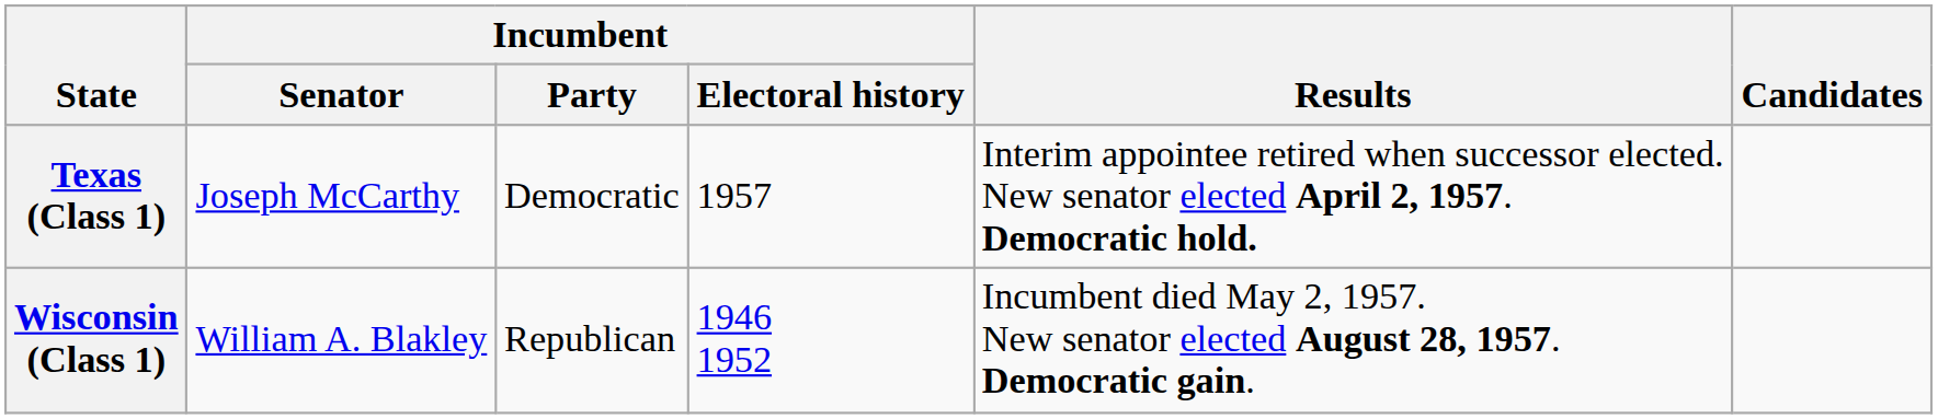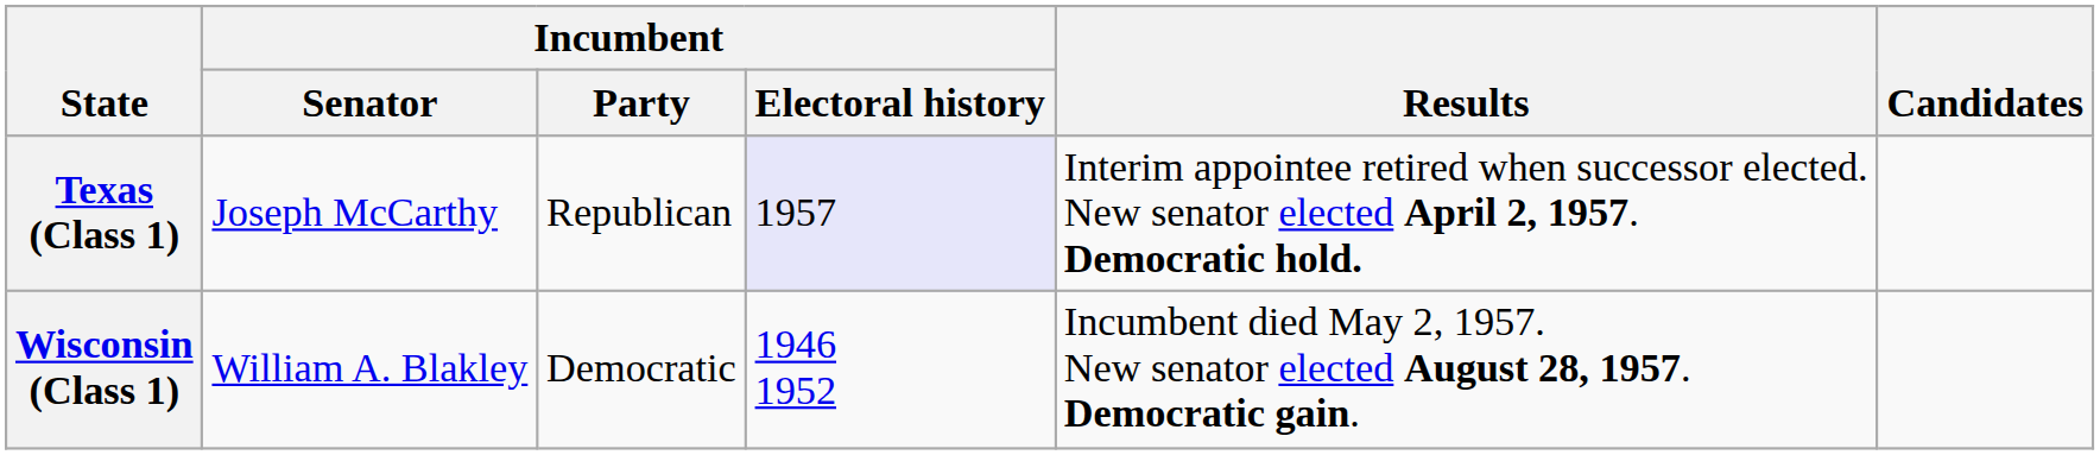 <table class=wikitable>
 <tr valign=bottom>
 <th rowspan=2>State</th>
 <th colspan=3>Incumbent</th>
 <th rowspan=2>Results</th>
 <th rowspan=2>Candidates</th>
 </tr>
 <tr>
 <th>Senator</th>
 <th>Party</th>
 <th>Electoral history</th>
 </tr>
 <tr>
 <th><a href='#'>Texas</a><br>(Class 1)</th>
 <td><a href='#'>Joseph McCarthy</a></td>
-<td>Democratic</td>
-<td nowrap>1957 </td>
+<td>Republican</td>
+<td nowrap style="background: lavender;">1957 </td>
 <td>Interim appointee retired when successor elected.<br>New senator <a href='#'>elected</a> <strong>April 2, 1957</strong>.<br><strong>Democratic hold.</strong></td>
 <td nowrap></td>
 </tr>
 <tr>
 <th><a href='#'>Wisconsin</a><br>(Class 1)</th>
 <td><a href='#'>William A. Blakley</a></td>
-<td>Republican</td>
+<td>Democratic</td>
 <td nowrap><a href='#'>1946</a><br><a href='#'>1952</a></td>
 <td>Incumbent died May 2, 1957.<br>New senator <a href='#'>elected</a> <strong>August 28, 1957</strong>.<br><strong>Democratic gain</strong>.</td>
 <td nowrap></td>
 </tr>
 </table>
